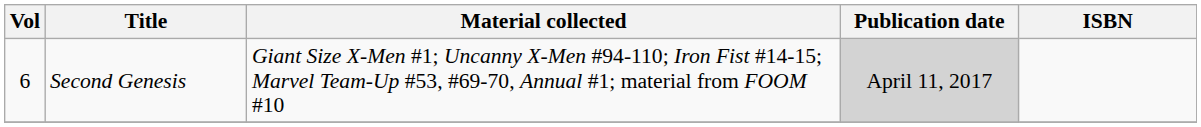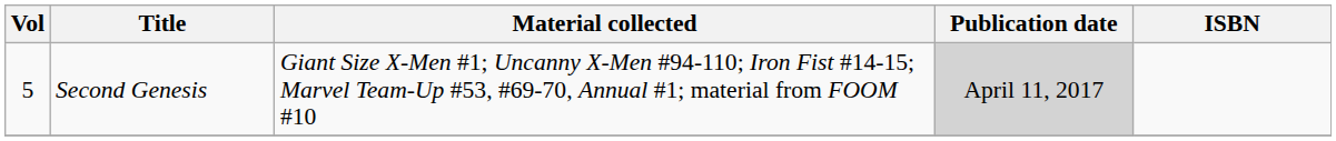 <table class="wikitable" width="100%">
 <tr>
 <th width=3%>Vol</th>
 <th width=17%>Title</th>
 <th width=50%>Material collected</th>
 <th width=15%>Publication date</th>
 <th width=15%>ISBN</th>
 </tr>
 <tr>
-<td align="center">6</td>
+<td align="center">5</td>
 <td><em>Second Genesis</em></td>
 <td><em>Giant Size X-Men</em> #1; <em>Uncanny X-Men</em> #94-110; <em>Iron Fist</em> #14-15; <em>Marvel Team-Up</em> #53, #69-70, <em>Annual</em> #1; material from <em>FOOM</em> #10</td>
 <td align="center" style="background: lightgrey;">April 11, 2017</td>
 <td align="center"></td>
 </tr>
 <tr>
 </tr>
 </table>
